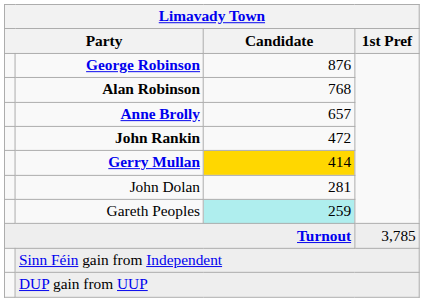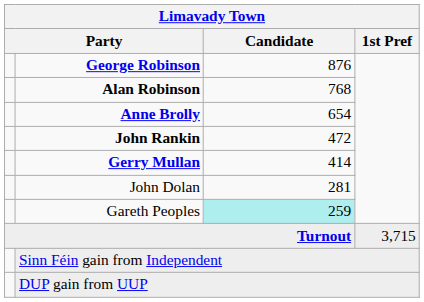 <table class="wikitable">
 <tr>
 <th colspan="4" align="center"><a href='#'>Limavady Town</a></th>
 </tr>
 <tr>
 <th colspan="2" align="center" width=200>Party</th>
 <th width=150>Candidate</th>
 <th width=60>1st Pref</th>
 </tr>
 <tr>
 <td></td>
 <td align="right"><strong><a href='#'>George Robinson</a></strong></td>
 <td align="right">876</td>
 </tr>
 <tr>
 <td></td>
 <td align="right"><strong>Alan Robinson</strong></td>
 <td align="right">768</td>
 </tr>
 <tr>
 <td></td>
 <td align="right"><strong><a href='#'>Anne Brolly</a></strong></td>
-<td align="right">657</td>
+<td align="right">654</td>
 </tr>
 <tr>
 <td></td>
 <td align="right"><strong>John Rankin</strong></td>
 <td align="right">472</td>
 </tr>
 <tr>
 <td></td>
 <td align="right"><strong><a href='#'>Gerry Mullan</a></strong></td>
-<td align="right" style="background: gold;">414</td>
+<td align="right">414</td>
 </tr>
 <tr>
 <td></td>
 <td align="right">John Dolan</td>
 <td align="right">281</td>
 </tr>
 <tr>
 <td></td>
 <td align="right">Gareth Peoples</td>
 <td align="right" style="background: paleturquoise;">259</td>
 </tr>
 <tr bgcolor="EEEEEE">
 <td colspan=3 align="right"><strong><a href='#'>Turnout</a></strong></td>
-<td align="right">3,785</td>
+<td align="right">3,715</td>
 </tr>
 <tr>
 <td bgcolor=></td>
 <td colspan=3 bgcolor="EEEEEE"><a href='#'>Sinn Féin</a> gain from <a href='#'>Independent</a></td>
 </tr>
 <tr>
 <td bgcolor=></td>
 <td colspan=3 bgcolor="EEEEEE"><a href='#'>DUP</a> gain from <a href='#'>UUP</a></td>
 </tr>
 </table>
